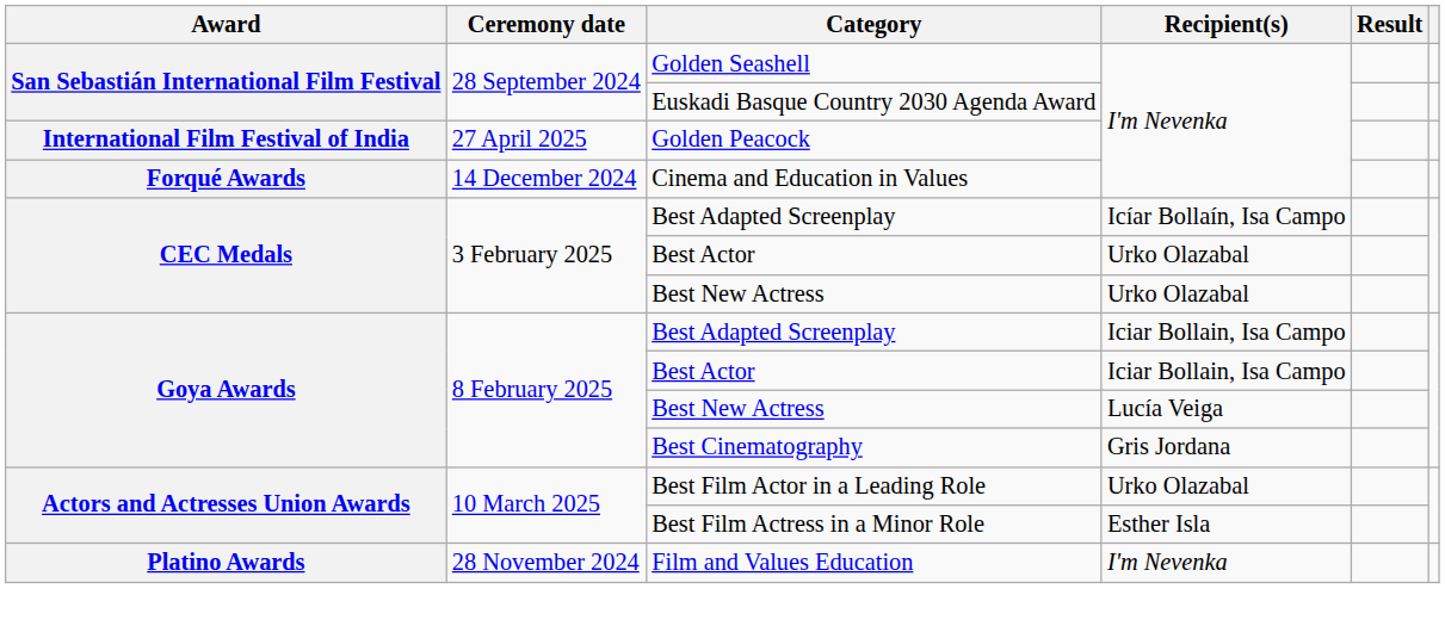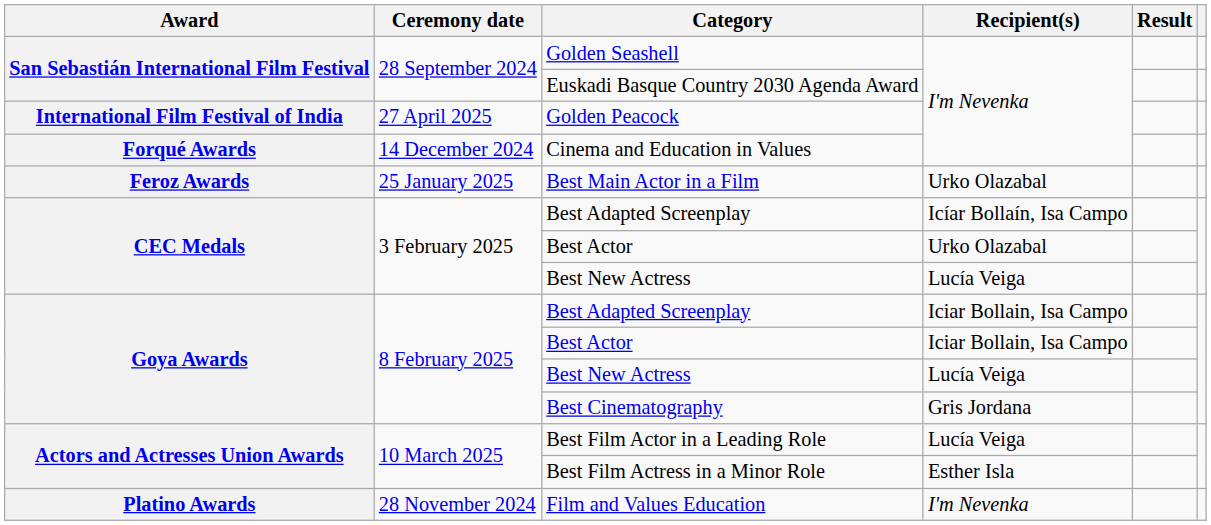 <table class="wikitable sortable plainrowheaders">
 <tr>
 <th scope="col">Award</th>
 <th scope="col">Ceremony date</th>
 <th scope="col">Category</th>
 <th scope="col">Recipient(s)</th>
 <th scope="col">Result</th>
 <th scope="col" class="unsortable"></th>
 </tr>
 <tr>
 <th rowspan="2" scope="row"><a href='#'>San Sebastián International Film Festival</a></th>
 <td rowspan="2"><a href='#'>28 September 2024</a></td>
 <td><a href='#'>Golden Seashell</a></td>
 <td rowspan="4"><em>I'm Nevenka</em></td>
 <td></td>
 <td align="center"></td>
 </tr>
 <tr>
 <td>Euskadi Basque Country 2030 Agenda Award</td>
 <td></td>
 <td></td>
 </tr>
 <tr>
 <th scope= "row"><a href='#'>International Film Festival of India</a></th>
 <td><a href='#'>27 April 2025</a></td>
 <td><a href='#'>Golden Peacock</a></td>
 <td></td>
 <td align ="center"></td>
 </tr>
 <tr>
 <th scope= "row"><a href='#'>Forqué Awards</a></th>
 <td><a href='#'>14 December 2024</a></td>
 <td>Cinema and Education in Values</td>
 <td></td>
 <td></td>
 </tr>
 <tr>
+<th scope= "row"><a href='#'>Feroz Awards</a></th>
+<td><a href='#'>25 January 2025</a></td>
+<td><a href='#'>Best Main Actor in a Film</a></td>
+<td>Urko Olazabal</td>
+<td></td>
+<td></td>
+</tr>
+<tr>
 <th scope = "row" rowspan = "3"><a href='#'>CEC Medals</a></th>
 <td rowspan = "3">3 February 2025</td>
 <td>Best Adapted Screenplay</td>
 <td>Icíar Bollaín, Isa Campo</td>
 <td></td>
 <td rowspan = "3"></td>
 </tr>
 <tr>
 <td>Best Actor</td>
 <td>Urko Olazabal</td>
 <td></td>
 </tr>
 <tr>
 <td>Best New Actress</td>
-<td>Urko Olazabal</td>
+<td>Lucía Veiga</td>
 <td></td>
 </tr>
 <tr>
 <th rowspan = "4" scope= "row"><a href='#'>Goya Awards</a></th>
 <td rowspan = "4"><a href='#'>8 February 2025</a></td>
 <td><a href='#'>Best Adapted Screenplay</a></td>
 <td>Iciar Bollain, Isa Campo</td>
 <td></td>
 <td rowspan = "4"></td>
 </tr>
 <tr>
 <td><a href='#'>Best Actor</a></td>
 <td>Iciar Bollain, Isa Campo</td>
 <td></td>
 </tr>
 <tr>
 <td><a href='#'>Best New Actress</a></td>
 <td>Lucía Veiga</td>
 <td></td>
 </tr>
 <tr>
 <td><a href='#'>Best Cinematography</a></td>
 <td>Gris Jordana</td>
 <td></td>
 </tr>
 <tr>
 <th rowspan = "2" scope= "row"><a href='#'>Actors and Actresses Union Awards</a></th>
 <td rowspan = "2"><a href='#'>10 March 2025</a></td>
 <td>Best Film Actor in a Leading Role</td>
-<td>Urko Olazabal</td>
+<td>Lucía Veiga</td>
 <td></td>
 <td rowspan = "2"></td>
 </tr>
 <tr>
 <td>Best Film Actress in a Minor Role</td>
 <td>Esther Isla</td>
 <td></td>
 </tr>
 <tr>
 <th scope= "row"><a href='#'>Platino Awards</a></th>
 <td><a href='#'>28 November 2024</a></td>
 <td><a href='#'>Film and Values Education</a></td>
 <td><em>I'm Nevenka</em></td>
 <td></td>
 <td></td>
 </tr>
 </table>
